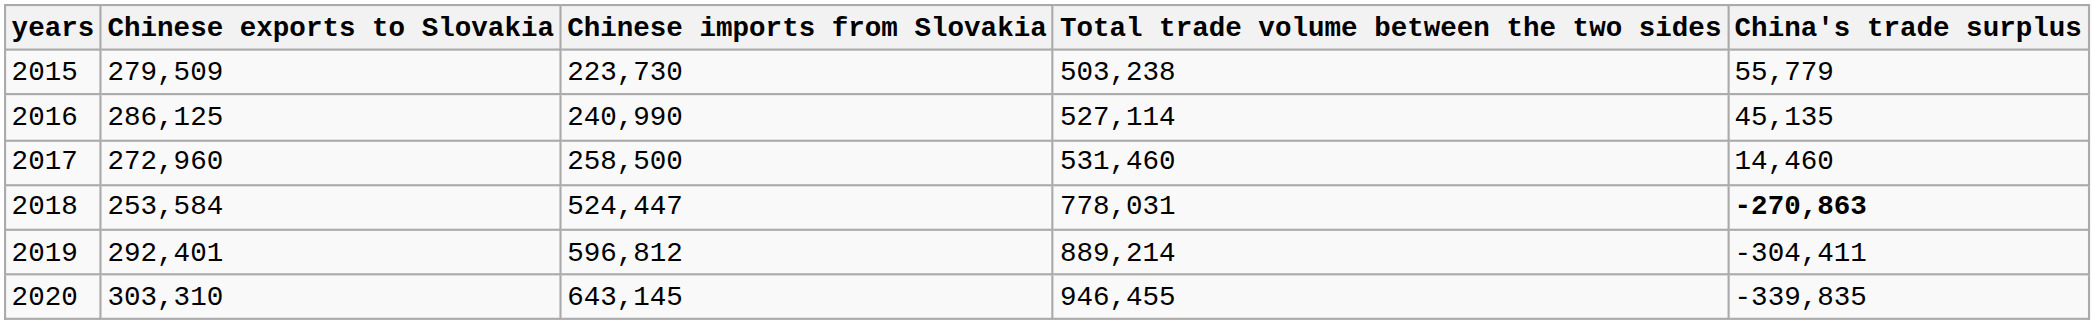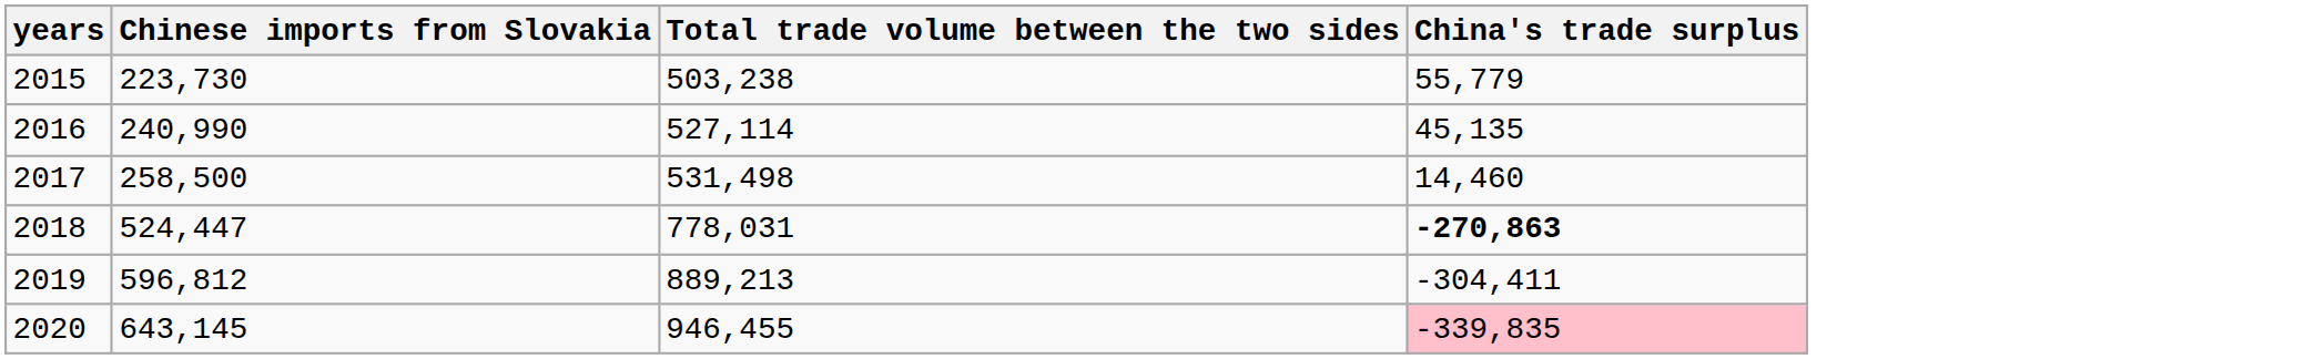 <table class="wikitable">
 <tr>
 <th>years</th>
-<th>Chinese exports to Slovakia</th>
 <th>Chinese imports from Slovakia</th>
 <th>Total trade volume between the two sides</th>
 <th>China's trade surplus</th>
 </tr>
 <tr>
 <td>2015</td>
-<td>279,509</td>
 <td>223,730</td>
 <td>503,238</td>
 <td>55,779</td>
 </tr>
 <tr>
 <td>2016</td>
-<td>286,125</td>
 <td>240,990</td>
 <td>527,114</td>
 <td>45,135</td>
 </tr>
 <tr>
 <td>2017</td>
-<td>272,960</td>
 <td>258,500</td>
-<td>531,460</td>
+<td>531,498</td>
 <td>14,460</td>
 </tr>
 <tr>
 <td>2018</td>
-<td>253,584</td>
 <td>524,447</td>
 <td>778,031</td>
 <td><strong>-270,863</strong></td>
 </tr>
 <tr>
 <td>2019</td>
-<td>292,401</td>
 <td>596,812</td>
-<td>889,214</td>
+<td>889,213</td>
 <td>-304,411</td>
 </tr>
 <tr>
 <td>2020</td>
-<td>303,310</td>
 <td>643,145</td>
 <td>946,455</td>
-<td>-339,835</td>
+<td style="background: pink;">-339,835</td>
 </tr>
 </table>
